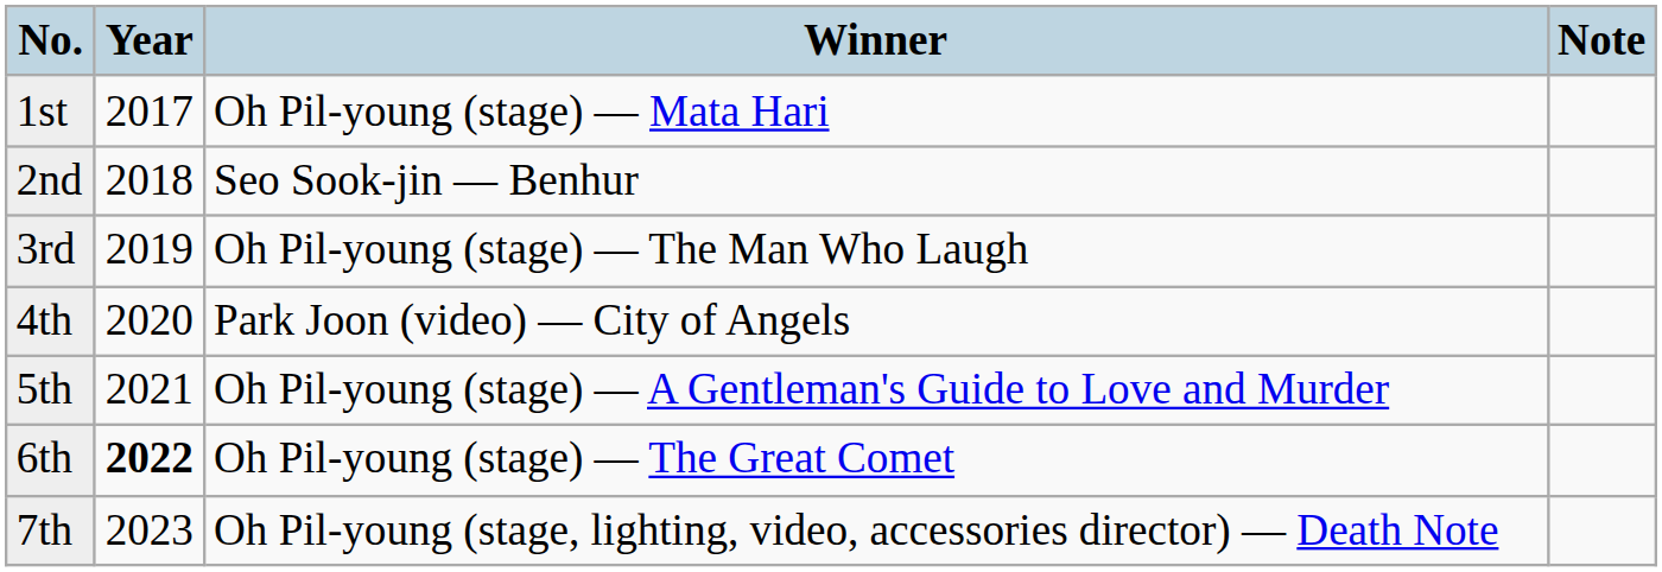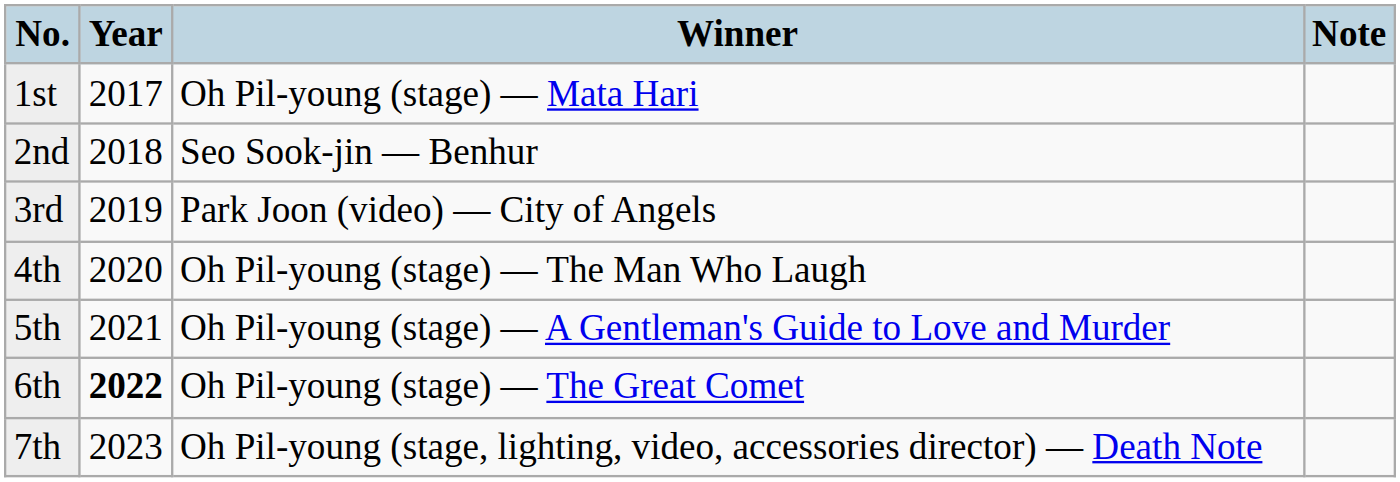 <table class="wikitable" style="width:600px">
 <tr>
 <th style="background:#BED5E1;">No.</th>
 <th style="background:#BED5E1;" width="30">Year</th>
 <th style="background:#BED5E1;">Winner</th>
 <th style="background:#BED5E1;" width="30">Note</th>
 </tr>
 <tr>
 <td style="background:#eeeeee">1st</td>
 <td>2017</td>
 <td>Oh Pil-young (stage) — <a href='#'>Mata Hari</a></td>
 <td></td>
 </tr>
 <tr>
 <td style="background:#eeeeee">2nd</td>
 <td>2018</td>
 <td>Seo Sook-jin — Benhur</td>
 <td></td>
 </tr>
 <tr>
 <td style="background:#eeeeee">3rd</td>
 <td>2019</td>
-<td>Oh Pil-young (stage) — The Man Who Laugh</td>
+<td>Park Joon (video) — City of Angels</td>
 <td></td>
 </tr>
 <tr>
 <td style="background:#eeeeee">4th</td>
 <td>2020</td>
-<td>Park Joon (video) — City of Angels</td>
+<td>Oh Pil-young (stage) — The Man Who Laugh</td>
 <td></td>
 </tr>
 <tr>
 <td style="background:#eeeeee">5th</td>
 <td>2021</td>
 <td>Oh Pil-young (stage) — <a href='#'>A Gentleman's Guide to Love and Murder</a></td>
 <td></td>
 </tr>
 <tr>
 <td style="background:#eeeeee">6th</td>
 <td><strong>2022</strong></td>
 <td>Oh Pil-young (stage) — <a href='#'>The Great Comet</a></td>
 <td></td>
 </tr>
 <tr>
 <td style="background:#eeeeee">7th</td>
 <td>2023</td>
 <td>Oh Pil-young (stage, lighting, video, accessories director) — <a href='#'>Death Note</a></td>
 <td></td>
 </tr>
 </table>
